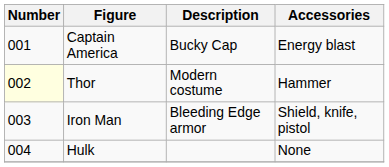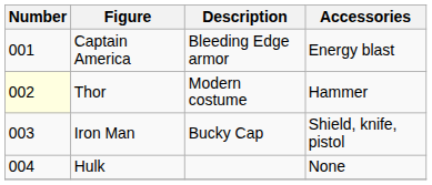 <table class="wikitable" width="70%">
 <tr>
 <th width=10%>Number</th>
 <th width=30%>Figure</th>
 <th width=30%>Description</th>
 <th width=30%>Accessories</th>
 </tr>
 <tr>
 <td>001</td>
 <td>Captain America</td>
-<td>Bucky Cap</td>
+<td>Bleeding Edge armor</td>
 <td>Energy blast</td>
 </tr>
 <tr>
 <td style="background: lightyellow;">002</td>
 <td>Thor</td>
 <td>Modern costume</td>
 <td>Hammer</td>
 </tr>
 <tr>
 <td>003</td>
 <td>Iron Man</td>
-<td>Bleeding Edge armor</td>
+<td>Bucky Cap</td>
 <td>Shield, knife, pistol</td>
 </tr>
 <tr>
 <td>004</td>
 <td>Hulk</td>
 <td></td>
 <td>None</td>
 </tr>
 <tr>
 </tr>
 </table>
